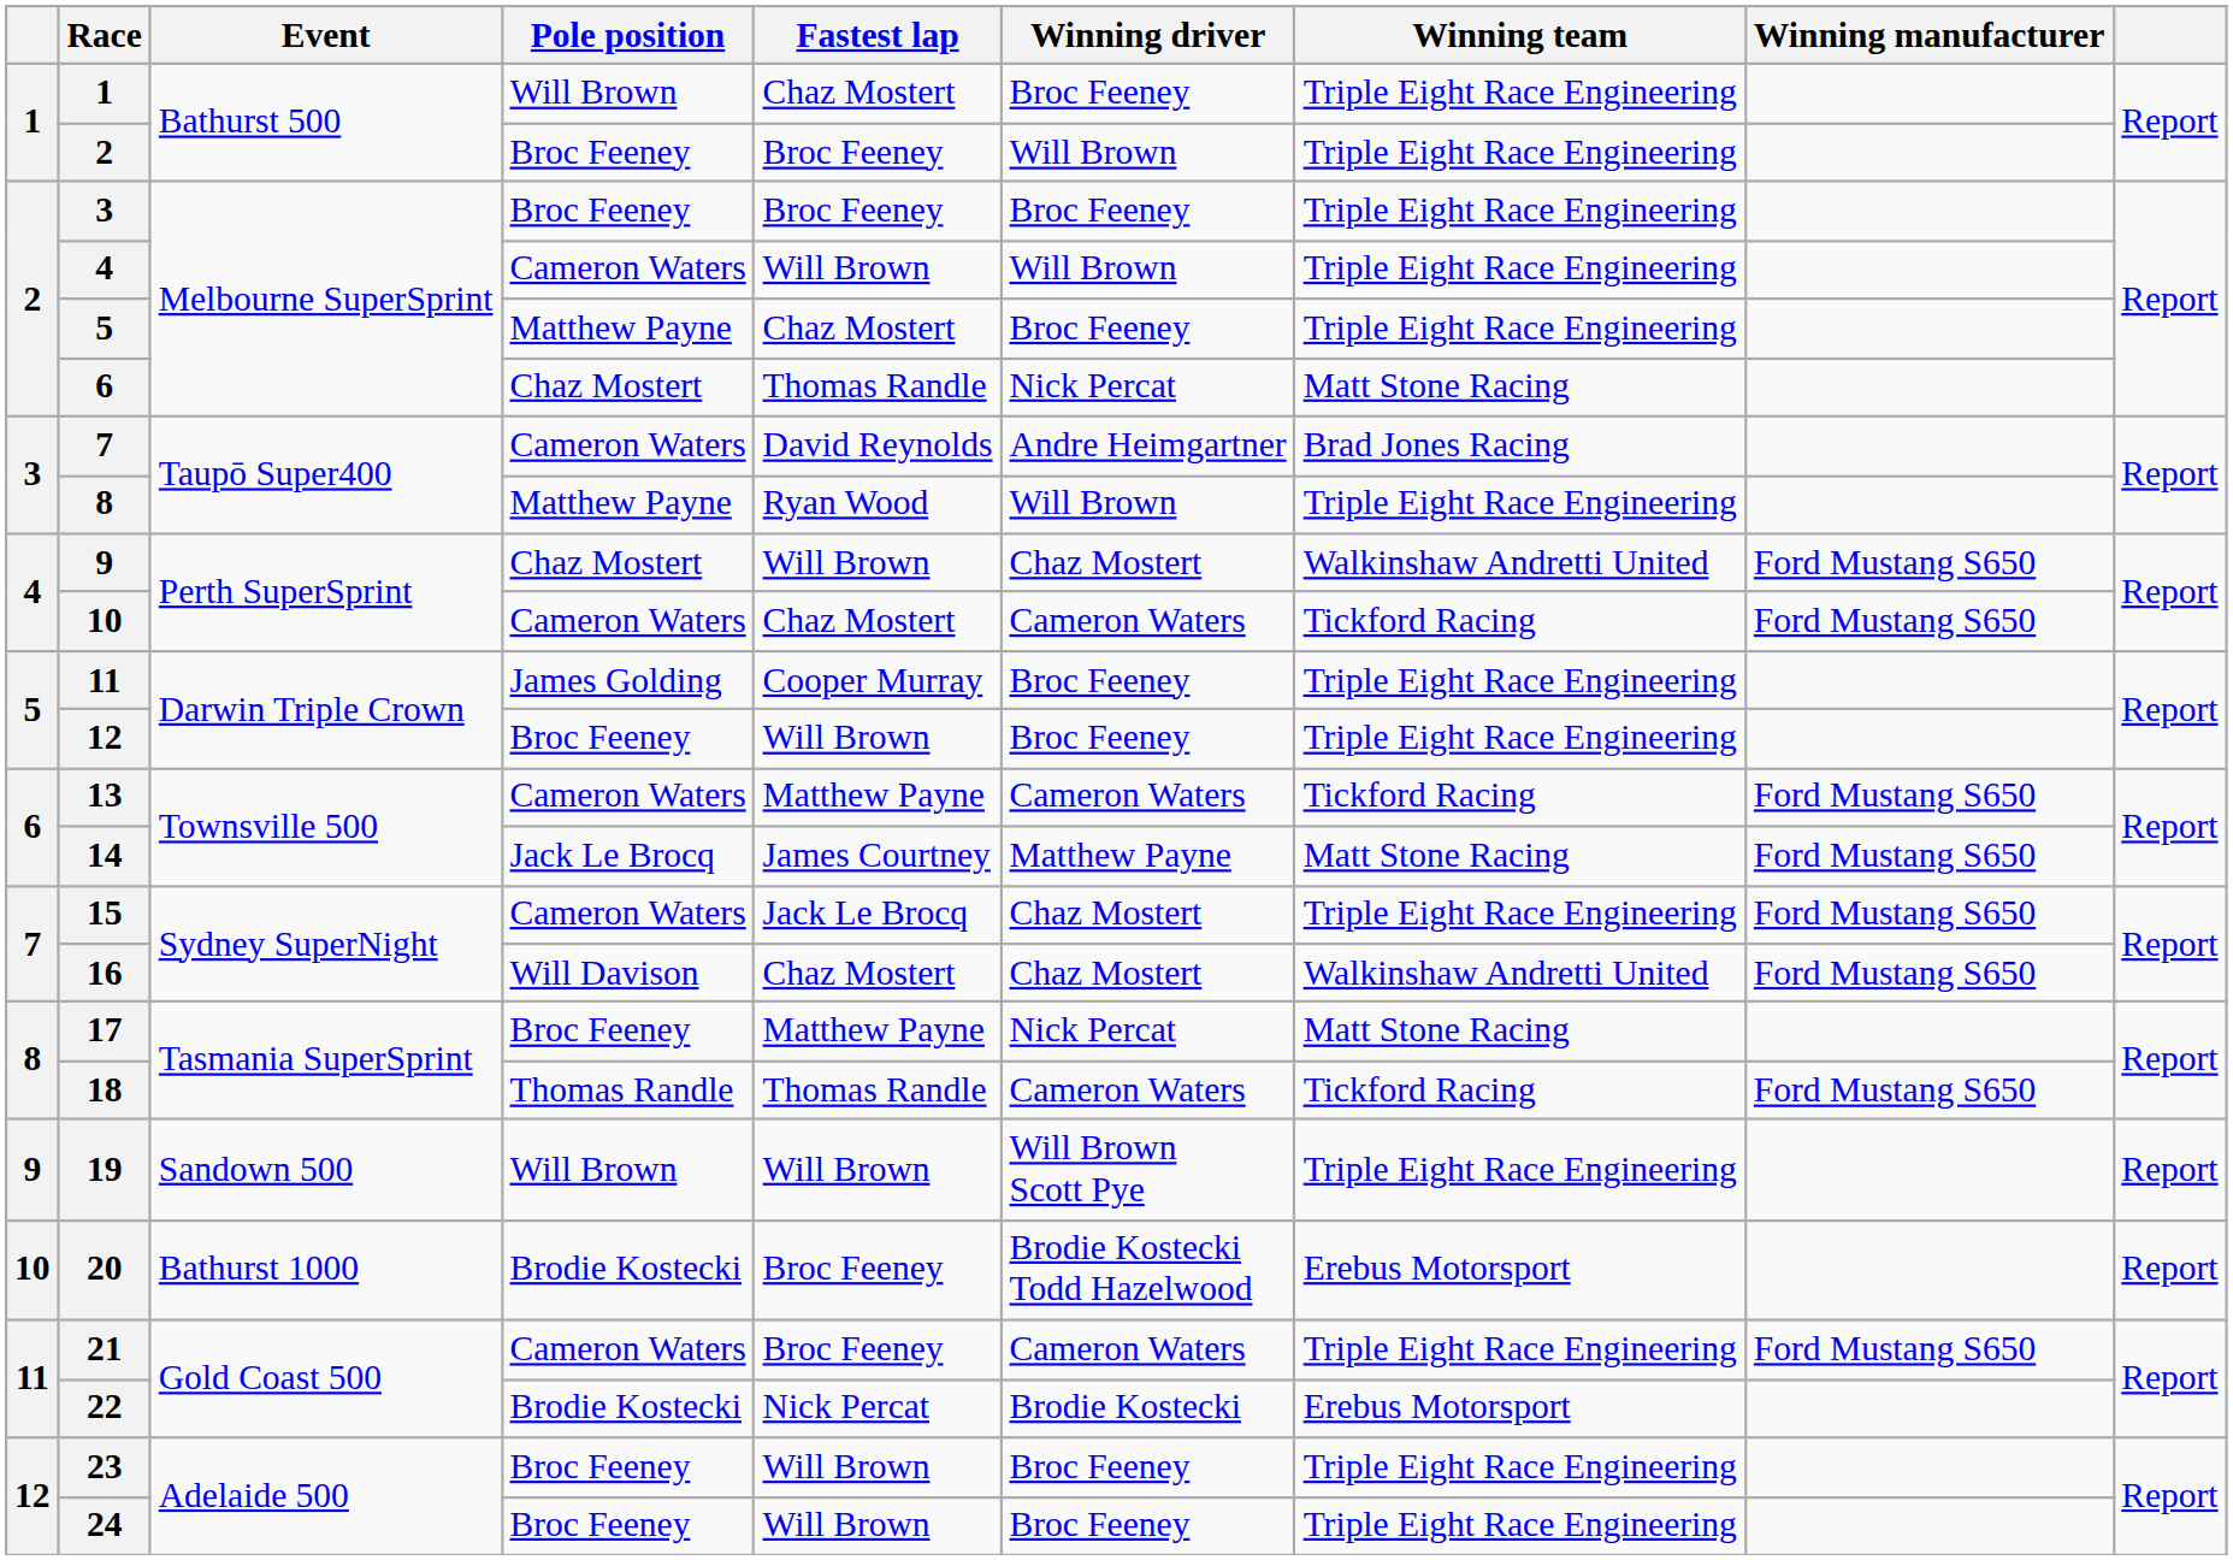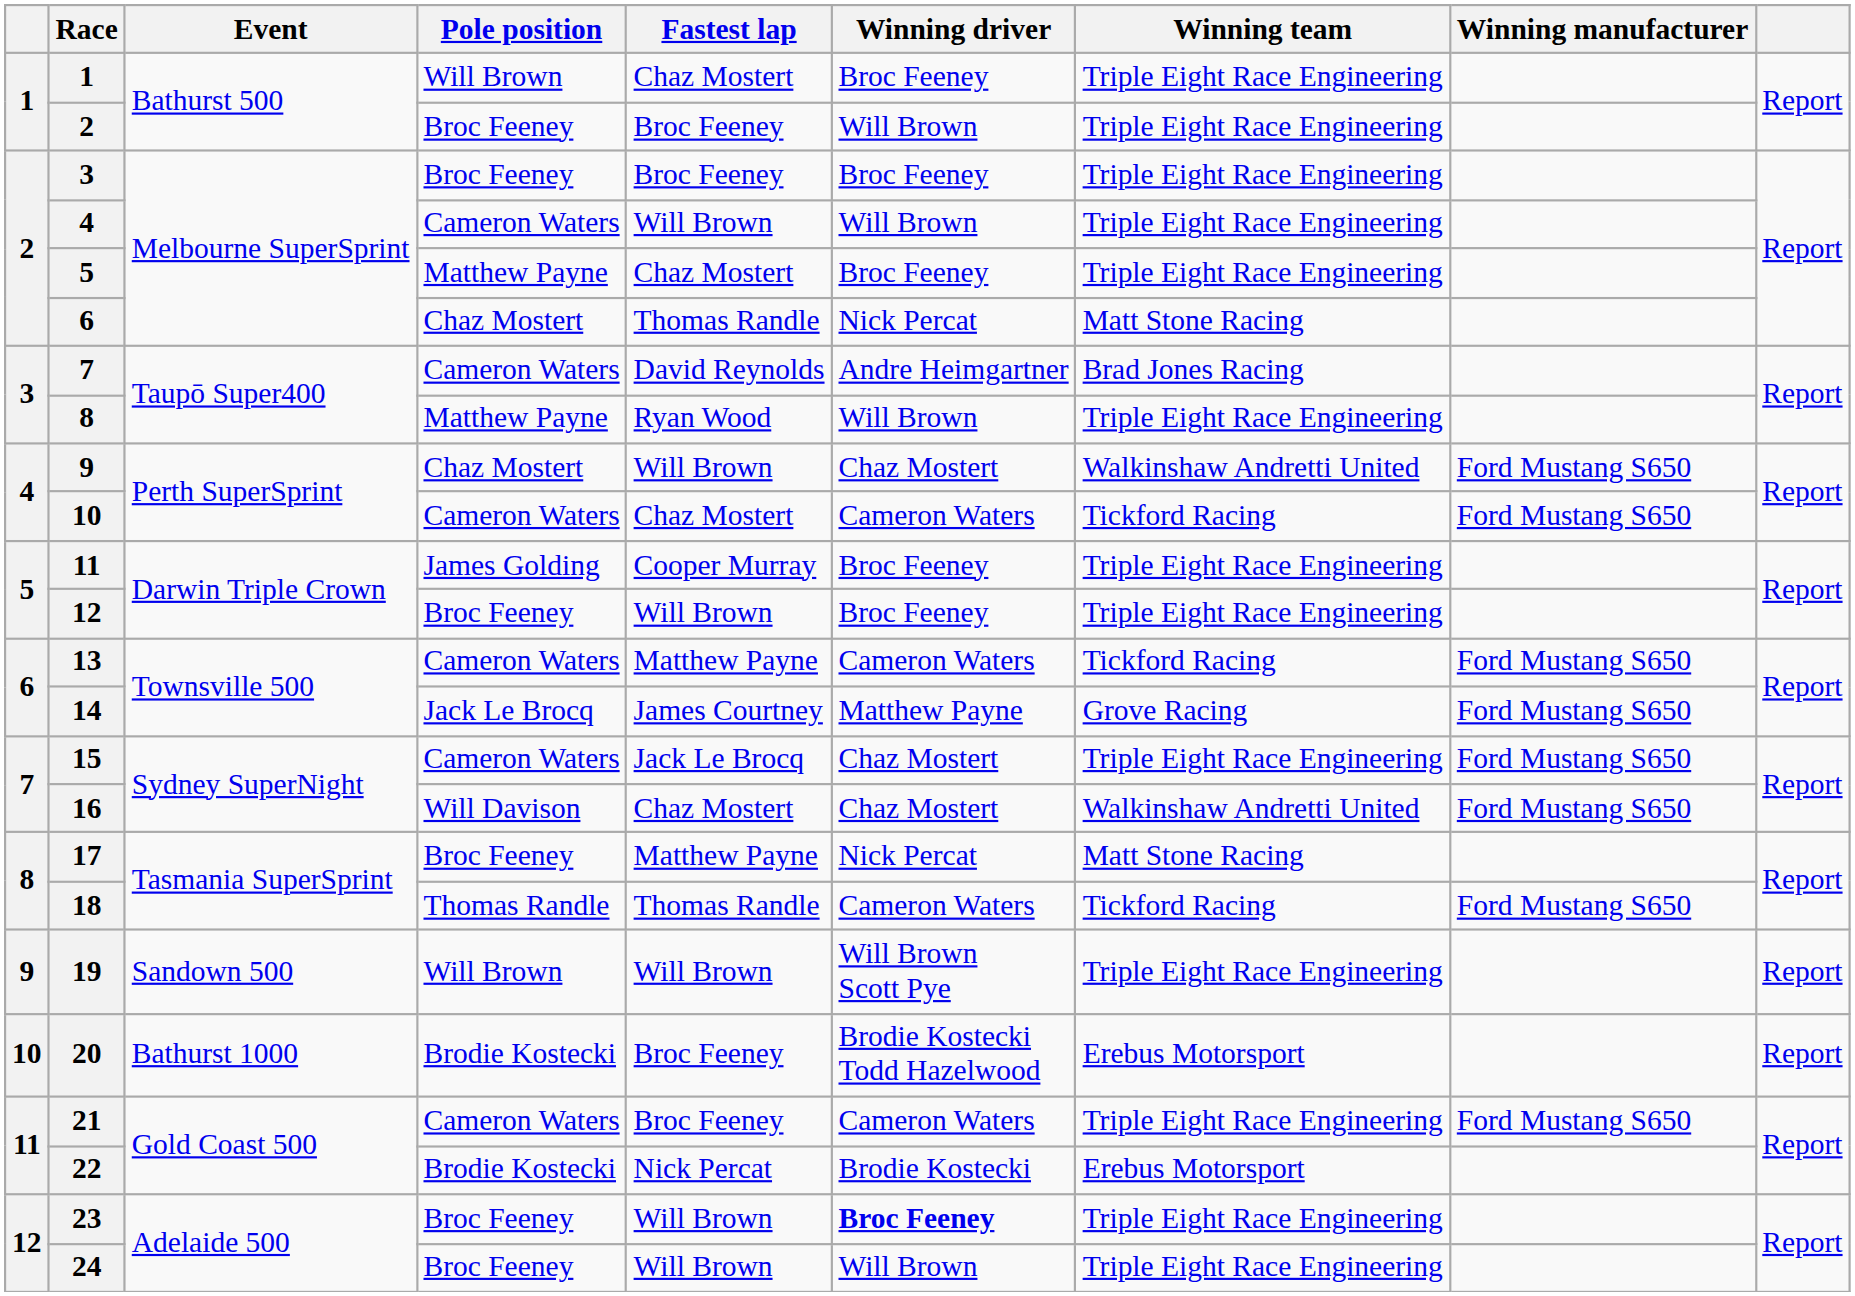 <table class="wikitable" style=font-size:85%;>
 <tr>
 <th></th>
 <th>Race</th>
 <th>Event</th>
 <th nowrap><a href='#'>Pole position</a></th>
 <th nowrap><a href='#'>Fastest lap</a></th>
 <th nowrap>Winning driver</th>
 <th nowrap>Winning team</th>
 <th nowrap>Winning manufacturer</th>
 <th></th>
 </tr>
 <tr>
 <th rowspan=2>1</th>
 <th>1</th>
 <td rowspan=2><a href='#'>Bathurst 500</a></td>
 <td> <a href='#'>Will Brown</a></td>
 <td> <a href='#'>Chaz Mostert</a></td>
 <td> <a href='#'>Broc Feeney</a></td>
 <td nowrap><a href='#'>Triple Eight Race Engineering</a></td>
 <td></td>
 <td rowspan=2><a href='#'>Report</a></td>
 </tr>
 <tr>
 <th>2</th>
 <td> <a href='#'>Broc Feeney</a></td>
 <td> <a href='#'>Broc Feeney</a></td>
 <td> <a href='#'>Will Brown</a></td>
 <td><a href='#'>Triple Eight Race Engineering</a></td>
 <td></td>
 </tr>
 <tr>
 <th rowspan=4>2</th>
 <th>3</th>
 <td rowspan=4 nowrap><a href='#'>Melbourne SuperSprint</a></td>
 <td> <a href='#'>Broc Feeney</a></td>
 <td> <a href='#'>Broc Feeney</a></td>
 <td> <a href='#'>Broc Feeney</a></td>
 <td><a href='#'>Triple Eight Race Engineering</a></td>
 <td></td>
 <td rowspan=4><a href='#'>Report</a></td>
 </tr>
 <tr>
 <th>4</th>
 <td nowrap> <a href='#'>Cameron Waters</a></td>
 <td> <a href='#'>Will Brown</a></td>
 <td> <a href='#'>Will Brown</a></td>
 <td><a href='#'>Triple Eight Race Engineering</a></td>
 <td></td>
 </tr>
 <tr>
 <th>5</th>
 <td> <a href='#'>Matthew Payne</a></td>
 <td> <a href='#'>Chaz Mostert</a></td>
 <td> <a href='#'>Broc Feeney</a></td>
 <td><a href='#'>Triple Eight Race Engineering</a></td>
 <td></td>
 </tr>
 <tr>
 <th>6</th>
 <td> <a href='#'>Chaz Mostert</a></td>
 <td> <a href='#'>Thomas Randle</a></td>
 <td> <a href='#'>Nick Percat</a></td>
 <td><a href='#'>Matt Stone Racing</a></td>
 <td></td>
 </tr>
 <tr>
 <th rowspan=2>3</th>
 <th>7</th>
 <td rowspan=2><a href='#'>Taupō Super400</a></td>
 <td> <a href='#'>Cameron Waters</a></td>
 <td> <a href='#'>David Reynolds</a></td>
 <td nowrap> <a href='#'>Andre Heimgartner</a></td>
 <td><a href='#'>Brad Jones Racing</a></td>
 <td></td>
 <td rowspan=2><a href='#'>Report</a></td>
 </tr>
 <tr>
 <th>8</th>
 <td> <a href='#'>Matthew Payne</a></td>
 <td> <a href='#'>Ryan Wood</a></td>
 <td> <a href='#'>Will Brown</a></td>
 <td><a href='#'>Triple Eight Race Engineering</a></td>
 <td></td>
 </tr>
 <tr>
 <th rowspan=2>4</th>
 <th>9</th>
 <td rowspan=2><a href='#'>Perth SuperSprint</a></td>
 <td> <a href='#'>Chaz Mostert</a></td>
 <td> <a href='#'>Will Brown</a></td>
 <td> <a href='#'>Chaz Mostert</a></td>
 <td><a href='#'>Walkinshaw Andretti United</a></td>
 <td><a href='#'>Ford Mustang S650</a></td>
 <td rowspan=2><a href='#'>Report</a></td>
 </tr>
 <tr>
 <th>10</th>
 <td> <a href='#'>Cameron Waters</a></td>
 <td> <a href='#'>Chaz Mostert</a></td>
 <td> <a href='#'>Cameron Waters</a></td>
 <td><a href='#'>Tickford Racing</a></td>
 <td><a href='#'>Ford Mustang S650</a></td>
 </tr>
 <tr>
 <th rowspan=2>5</th>
 <th>11</th>
 <td rowspan=2><a href='#'>Darwin Triple Crown</a></td>
 <td> <a href='#'>James Golding</a></td>
 <td> <a href='#'>Cooper Murray</a></td>
 <td> <a href='#'>Broc Feeney</a></td>
 <td><a href='#'>Triple Eight Race Engineering</a></td>
 <td></td>
 <td rowspan=2><a href='#'>Report</a></td>
 </tr>
 <tr>
 <th>12</th>
 <td> <a href='#'>Broc Feeney</a></td>
 <td> <a href='#'>Will Brown</a></td>
 <td> <a href='#'>Broc Feeney</a></td>
 <td><a href='#'>Triple Eight Race Engineering</a></td>
 <td></td>
 </tr>
 <tr>
 <th rowspan=2>6</th>
 <th>13</th>
 <td rowspan=2><a href='#'>Townsville 500</a></td>
 <td> <a href='#'>Cameron Waters</a></td>
 <td> <a href='#'>Matthew Payne</a></td>
 <td> <a href='#'>Cameron Waters</a></td>
 <td><a href='#'>Tickford Racing</a></td>
 <td><a href='#'>Ford Mustang S650</a></td>
 <td rowspan=2><a href='#'>Report</a></td>
 </tr>
 <tr>
 <th>14</th>
 <td> <a href='#'>Jack Le Brocq</a></td>
 <td nowrap> <a href='#'>James Courtney</a></td>
 <td> <a href='#'>Matthew Payne</a></td>
-<td><a href='#'>Matt Stone Racing</a></td>
+<td><a href='#'>Grove Racing</a></td>
 <td><a href='#'>Ford Mustang S650</a></td>
 </tr>
 <tr>
 <th rowspan=2>7</th>
 <th>15</th>
 <td rowspan=2><a href='#'>Sydney SuperNight</a></td>
 <td> <a href='#'>Cameron Waters</a></td>
 <td> <a href='#'>Jack Le Brocq</a></td>
 <td> <a href='#'>Chaz Mostert</a></td>
 <td><a href='#'>Triple Eight Race Engineering</a></td>
 <td><a href='#'>Ford Mustang S650</a></td>
 <td rowspan=2><a href='#'>Report</a></td>
 </tr>
 <tr>
 <th>16</th>
 <td> <a href='#'>Will Davison</a></td>
 <td> <a href='#'>Chaz Mostert</a></td>
 <td> <a href='#'>Chaz Mostert</a></td>
 <td><a href='#'>Walkinshaw Andretti United</a></td>
 <td><a href='#'>Ford Mustang S650</a></td>
 </tr>
 <tr>
 <th rowspan=2>8</th>
 <th>17</th>
 <td rowspan=2><a href='#'>Tasmania SuperSprint</a></td>
 <td> <a href='#'>Broc Feeney</a></td>
 <td> <a href='#'>Matthew Payne</a></td>
 <td> <a href='#'>Nick Percat</a></td>
 <td><a href='#'>Matt Stone Racing</a></td>
 <td></td>
 <td rowspan=2><a href='#'>Report</a></td>
 </tr>
 <tr>
 <th>18</th>
 <td> <a href='#'>Thomas Randle</a></td>
 <td> <a href='#'>Thomas Randle</a></td>
 <td> <a href='#'>Cameron Waters</a></td>
 <td><a href='#'>Tickford Racing</a></td>
 <td><a href='#'>Ford Mustang S650</a></td>
 </tr>
 <tr>
 <th>9</th>
 <th>19</th>
 <td><a href='#'>Sandown 500</a></td>
 <td> <a href='#'>Will Brown</a></td>
 <td> <a href='#'>Will Brown</a></td>
 <td> <a href='#'>Will Brown</a><br> <a href='#'>Scott Pye</a></td>
 <td><a href='#'>Triple Eight Race Engineering</a></td>
 <td></td>
 <td><a href='#'>Report</a></td>
 </tr>
 <tr>
 <th>10</th>
 <th>20</th>
 <td><a href='#'>Bathurst 1000</a></td>
 <td> <a href='#'>Brodie Kostecki</a></td>
 <td> <a href='#'>Broc Feeney</a></td>
 <td> <a href='#'>Brodie Kostecki</a><br> <a href='#'>Todd Hazelwood</a></td>
 <td><a href='#'>Erebus Motorsport</a></td>
 <td></td>
 <td><a href='#'>Report</a></td>
 </tr>
 <tr>
 <th rowspan=2>11</th>
 <th>21</th>
 <td rowspan=2><a href='#'>Gold Coast 500</a></td>
 <td> <a href='#'>Cameron Waters</a></td>
 <td> <a href='#'>Broc Feeney</a></td>
 <td> <a href='#'>Cameron Waters</a></td>
 <td><a href='#'>Triple Eight Race Engineering</a></td>
 <td><a href='#'>Ford Mustang S650</a></td>
 <td rowspan=2><a href='#'>Report</a></td>
 </tr>
 <tr>
 <th>22</th>
 <td> <a href='#'>Brodie Kostecki</a></td>
 <td> <a href='#'>Nick Percat</a></td>
 <td> <a href='#'>Brodie Kostecki</a></td>
 <td><a href='#'>Erebus Motorsport</a></td>
 <td></td>
 </tr>
 <tr>
 <th rowspan=2>12</th>
 <th>23</th>
 <td rowspan=2><a href='#'>Adelaide 500</a></td>
 <td> <a href='#'>Broc Feeney</a></td>
 <td> <a href='#'>Will Brown</a></td>
-<td> <a href='#'>Broc Feeney</a></td>
+<td><strong> <a href='#'>Broc Feeney</a></strong></td>
 <td><a href='#'>Triple Eight Race Engineering</a></td>
 <td></td>
 <td rowspan=2><a href='#'>Report</a></td>
 </tr>
 <tr>
 <th>24</th>
 <td> <a href='#'>Broc Feeney</a></td>
 <td> <a href='#'>Will Brown</a></td>
-<td> <a href='#'>Broc Feeney</a></td>
+<td> <a href='#'>Will Brown</a></td>
 <td><a href='#'>Triple Eight Race Engineering</a></td>
 <td></td>
 </tr>
 </table>
